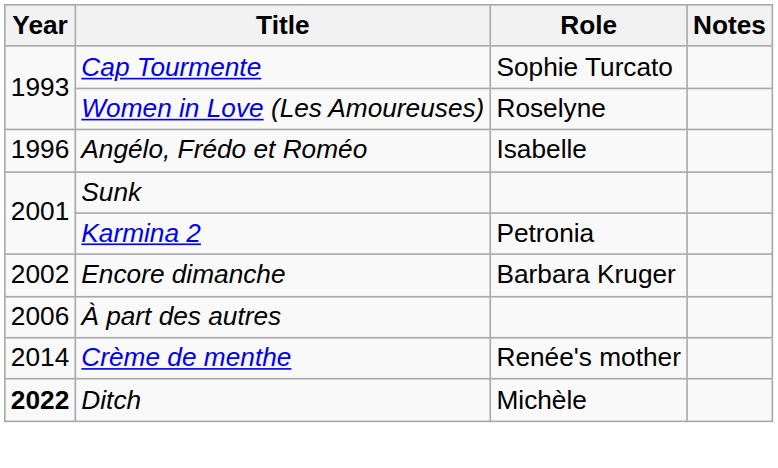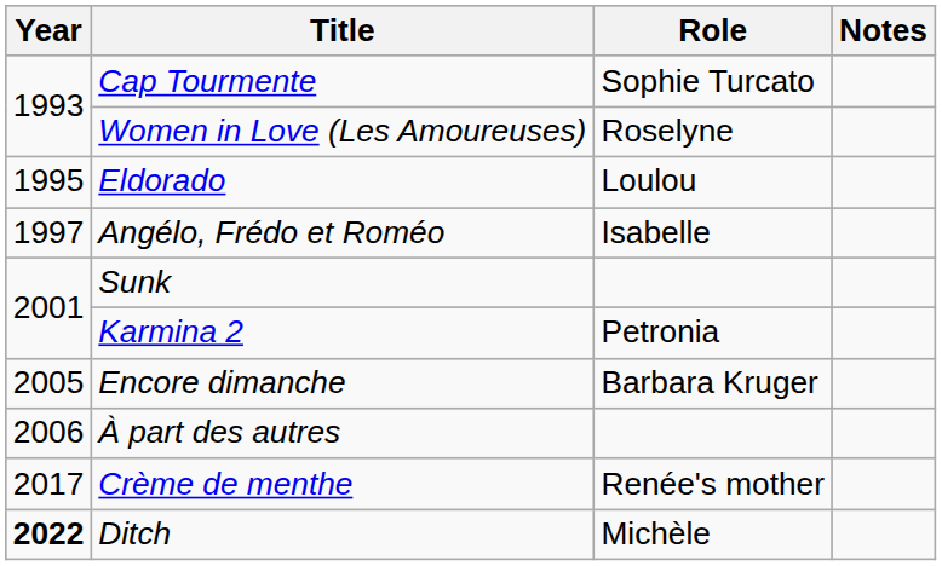 <table class="wikitable">
 <tr>
 <th>Year</th>
 <th>Title</th>
 <th>Role</th>
 <th>Notes</th>
 </tr>
 <tr>
 <td rowspan=2>1993</td>
 <td><em><a href='#'>Cap Tourmente</a></em></td>
 <td>Sophie Turcato</td>
 <td></td>
 </tr>
 <tr>
 <td><em><a href='#'>Women in Love</a> (Les Amoureuses)</em></td>
 <td>Roselyne</td>
 <td></td>
 </tr>
 <tr>
-<td>1996</td>
+<td>1995</td>
+<td><em><a href='#'>Eldorado</a></em></td>
+<td>Loulou</td>
+<td></td>
+</tr>
+<tr>
+<td>1997</td>
 <td><em>Angélo, Frédo et Roméo</em></td>
 <td>Isabelle</td>
 <td></td>
 </tr>
 <tr>
 <td rowspan=2>2001</td>
 <td><em>Sunk</em></td>
 <td></td>
 <td></td>
 </tr>
 <tr>
 <td><em><a href='#'>Karmina 2</a></em></td>
 <td>Petronia</td>
 <td></td>
 </tr>
 <tr>
-<td>2002</td>
+<td>2005</td>
 <td><em>Encore dimanche</em></td>
 <td>Barbara Kruger</td>
 <td></td>
 </tr>
 <tr>
 <td>2006</td>
 <td><em>À part des autres</em></td>
 <td></td>
 <td></td>
 </tr>
 <tr>
-<td>2014</td>
+<td>2017</td>
 <td><em><a href='#'>Crème de menthe</a></em></td>
 <td>Renée's mother</td>
 <td></td>
 </tr>
 <tr>
 <td><strong>2022</strong></td>
 <td><em>Ditch</em></td>
 <td>Michèle</td>
 </tr>
 </table>
